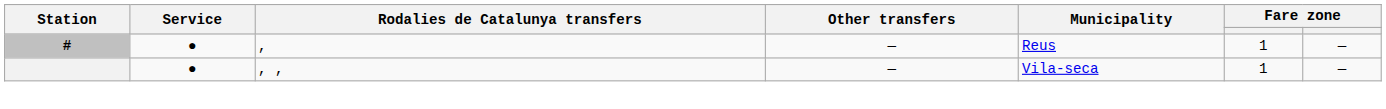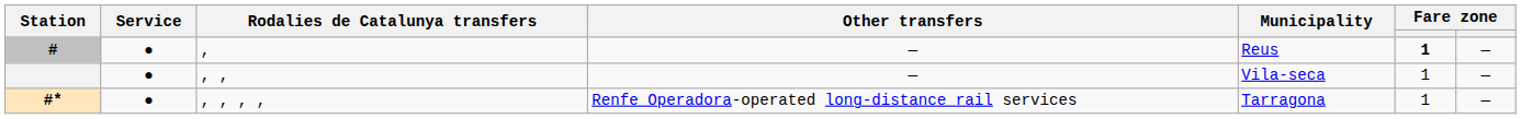 <table class="wikitable sortable plainrowheaders" width="100%">
 <tr>
 <th scope=col rowspan=2>Station</th>
 <th scope=col rowspan=2>Service</th>
 <th scope=col rowspan=2>Rodalies de Catalunya transfers</th>
 <th scope=col rowspan=2>Other transfers</th>
 <th scope=col rowspan=2>Municipality</th>
 <th scope=col colspan=2>Fare zone</th>
 </tr>
 <tr>
 <th scope=col></th>
 <th scope=col></th>
 </tr>
 <tr>
 <th scope=row style="background-color:#C0C0C0">#</th>
 <td align=center>●</td>
 <td>, </td>
 <td align=center>—</td>
 <td><a href='#'>Reus</a></td>
-<td align=center>1</td>
+<td align=center><strong>1</strong></td>
 <td align=center>—</td>
 </tr>
 <tr>
 <th scope=row></th>
 <td align=center>●</td>
 <td>, , </td>
 <td align=center>—</td>
 <td><a href='#'>Vila-seca</a></td>
 <td align=center>1</td>
 <td align=center>—</td>
 </tr>
+<tr>
+<th scope=row style="background-color:#FFE6BD">#*</th>
+<td align=center>●</td>
+<td>, , , ,  </td>
+<td><a href='#'>Renfe Operadora</a>-operated <a href='#'>long-distance rail</a> services</td>
+<td><a href='#'>Tarragona</a></td>
+<td align=center>1</td>
+<td align=center>—</td>
+</tr>
 </table>
